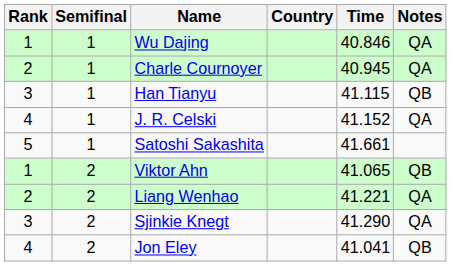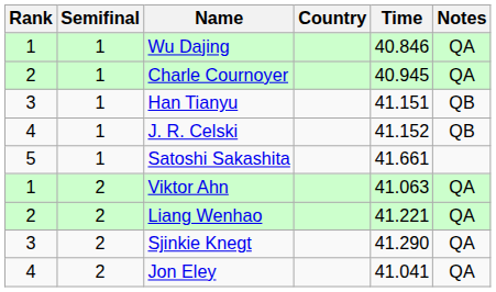 <table class="wikitable sortable" style="text-align:center">
 <tr>
 <th>Rank</th>
 <th>Semifinal</th>
 <th>Name</th>
 <th>Country</th>
 <th>Time</th>
 <th>Notes</th>
 </tr>
 <tr bgcolor=ccffcc>
 <td>1</td>
 <td>1</td>
 <td align=left><a href='#'>Wu Dajing</a></td>
 <td align=left></td>
 <td>40.846</td>
 <td>QA</td>
 </tr>
 <tr bgcolor=ccffcc>
 <td>2</td>
 <td>1</td>
 <td align=left><a href='#'>Charle Cournoyer</a></td>
 <td align=left></td>
 <td>40.945</td>
 <td>QA</td>
 </tr>
 <tr>
 <td>3</td>
 <td>1</td>
 <td align=left><a href='#'>Han Tianyu</a></td>
 <td align=left></td>
-<td>41.115</td>
+<td>41.151</td>
 <td>QB</td>
 </tr>
 <tr>
 <td>4</td>
 <td>1</td>
 <td align=left><a href='#'>J. R. Celski</a></td>
 <td align=left></td>
 <td>41.152</td>
-<td>QA</td>
+<td>QB</td>
 </tr>
 <tr>
 <td>5</td>
 <td>1</td>
 <td align=left><a href='#'>Satoshi Sakashita</a></td>
 <td align=left></td>
 <td>41.661</td>
 <td></td>
 </tr>
 <tr bgcolor=ccffcc>
 <td>1</td>
 <td>2</td>
 <td align=left><a href='#'>Viktor Ahn</a></td>
 <td align=left></td>
-<td>41.065</td>
-<td>QB</td>
+<td>41.063</td>
+<td>QA</td>
 </tr>
 <tr bgcolor=ccffcc>
 <td>2</td>
 <td>2</td>
 <td align=left><a href='#'>Liang Wenhao</a></td>
 <td align=left></td>
 <td>41.221</td>
 <td>QA</td>
 </tr>
 <tr>
 <td>3</td>
 <td>2</td>
 <td align=left><a href='#'>Sjinkie Knegt</a></td>
 <td align=left></td>
 <td>41.290</td>
 <td>QA</td>
 </tr>
 <tr>
 <td>4</td>
 <td>2</td>
 <td align=left><a href='#'>Jon Eley</a></td>
 <td align=left></td>
 <td>41.041</td>
-<td>QB</td>
+<td>QA</td>
 </tr>
 </table>
